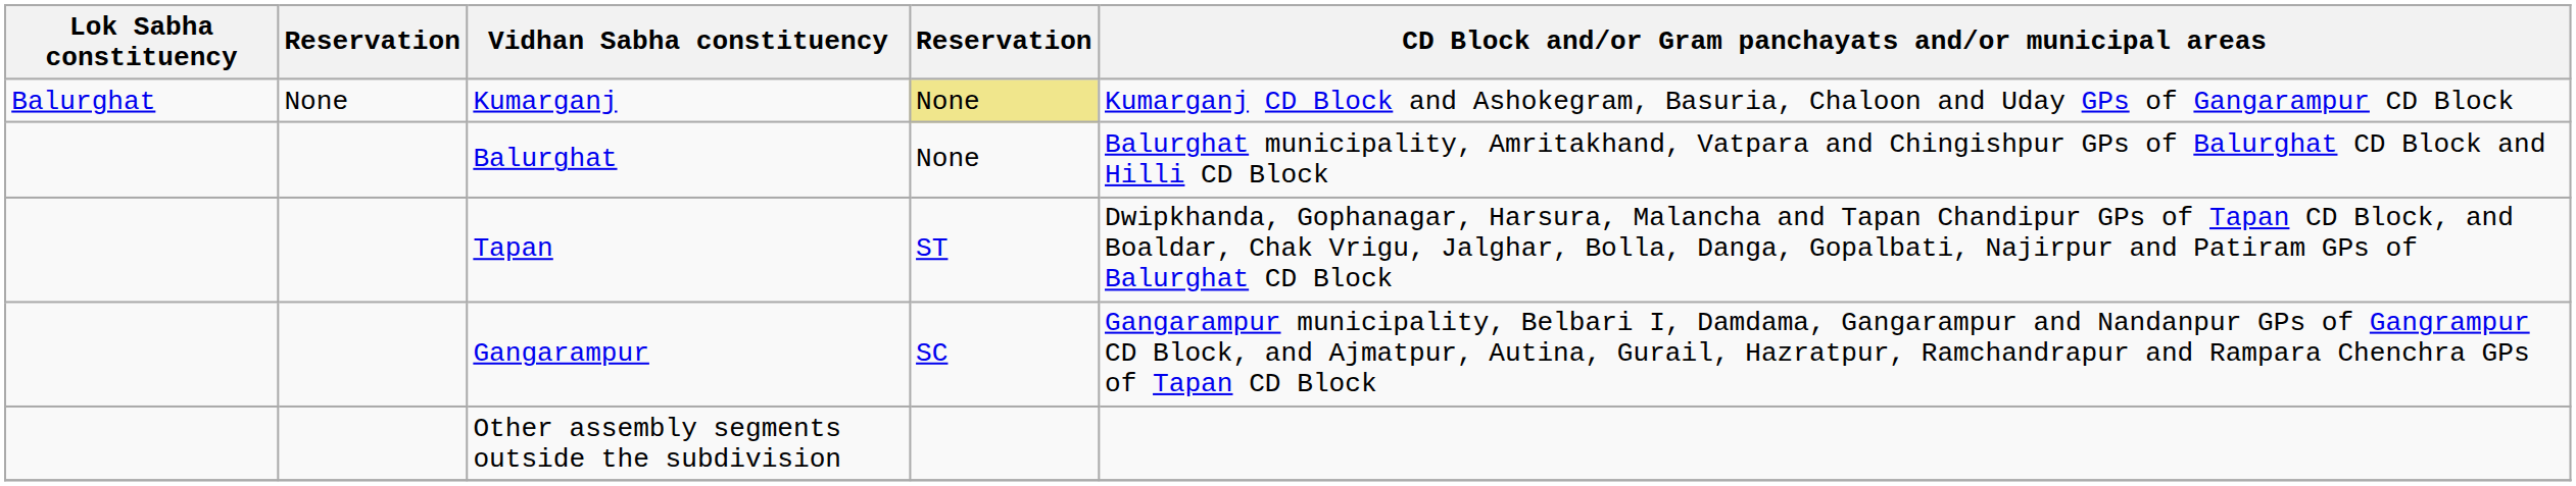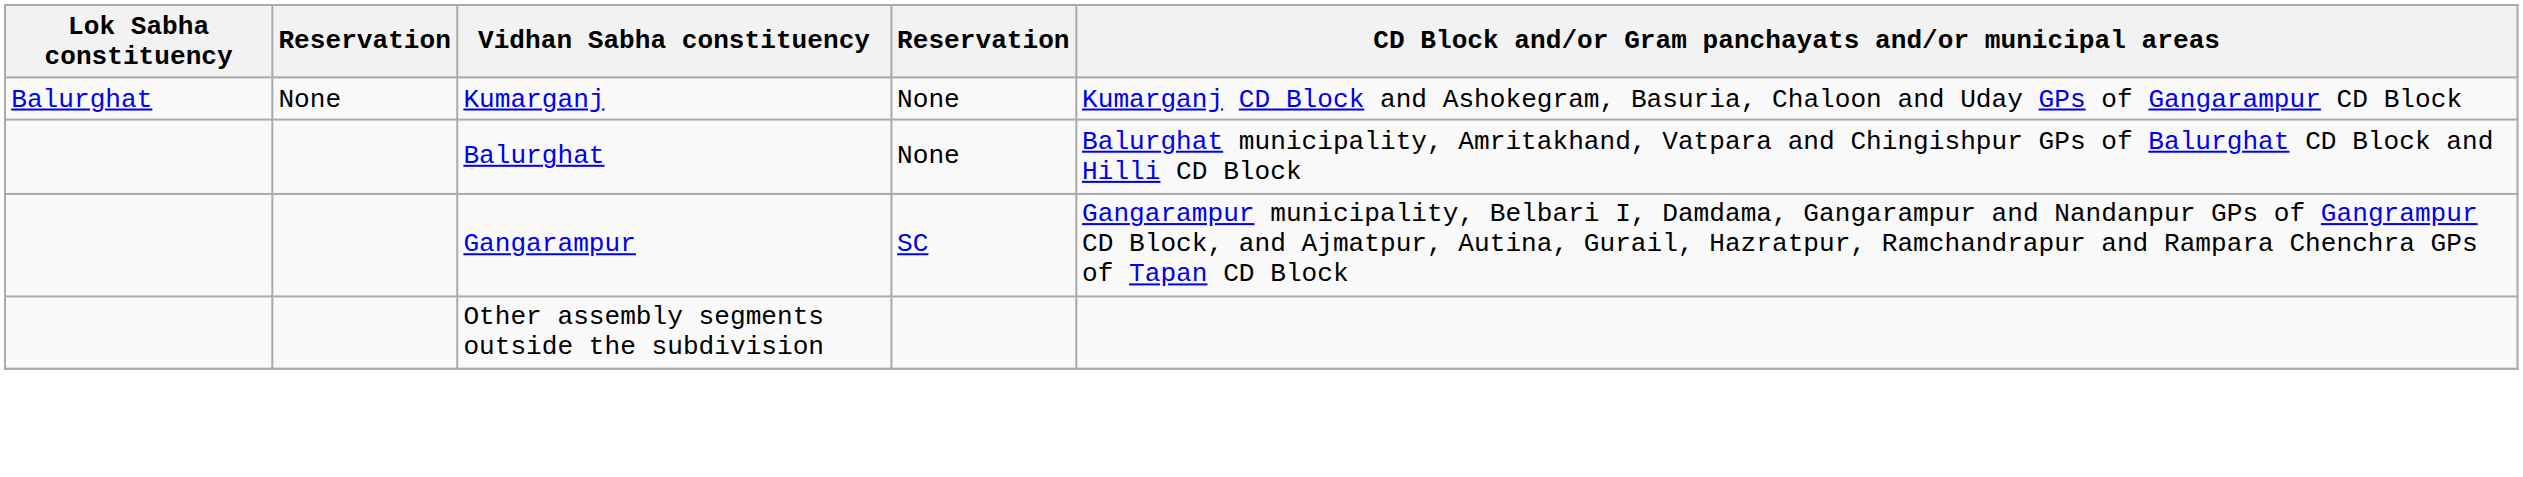 <table class="wikitable sortable">
 <tr>
 <th>Lok Sabha constituency</th>
 <th>Reservation</th>
 <th>Vidhan Sabha constituency</th>
 <th>Reservation</th>
 <th>CD Block and/or Gram panchayats and/or municipal areas</th>
 </tr>
 <tr>
 <td><a href='#'>Balurghat</a></td>
 <td>None</td>
 <td><a href='#'>Kumarganj</a></td>
-<td style="background: khaki;">None</td>
+<td>None</td>
 <td><a href='#'>Kumarganj</a> <a href='#'>CD Block</a> and Ashokegram, Basuria, Chaloon and Uday <a href='#'>GPs</a> of <a href='#'>Gangarampur</a> CD Block</td>
 </tr>
 <tr>
 <td></td>
 <td></td>
 <td><a href='#'>Balurghat</a></td>
 <td>None</td>
 <td><a href='#'>Balurghat</a> municipality, Amritakhand, Vatpara and Chingishpur GPs of <a href='#'>Balurghat</a> CD Block and <a href='#'>Hilli</a> CD Block</td>
-</tr>
-<tr>
-<td></td>
-<td></td>
-<td><a href='#'>Tapan</a></td>
-<td><a href='#'>ST</a></td>
-<td>Dwipkhanda, Gophanagar, Harsura, Malancha and Tapan Chandipur GPs of <a href='#'>Tapan</a>  CD Block, and Boaldar, Chak Vrigu, Jalghar, Bolla, Danga, Gopalbati, Najirpur and Patiram GPs of <a href='#'>Balurghat</a> CD Block</td>
 </tr>
 <tr>
 <td></td>
 <td></td>
 <td><a href='#'>Gangarampur</a></td>
 <td><a href='#'>SC</a></td>
 <td><a href='#'>Gangarampur</a> municipality, Belbari I, Damdama, Gangarampur and Nandanpur GPs of <a href='#'>Gangrampur</a> CD Block, and Ajmatpur, Autina, Gurail, Hazratpur, Ramchandrapur and Rampara Chenchra GPs of <a href='#'>Tapan</a> CD Block</td>
 </tr>
 <tr>
 <td></td>
 <td></td>
 <td>Other assembly segments outside the subdivision</td>
 <td></td>
 <td></td>
 </tr>
 <tr>
 </tr>
 </table>
